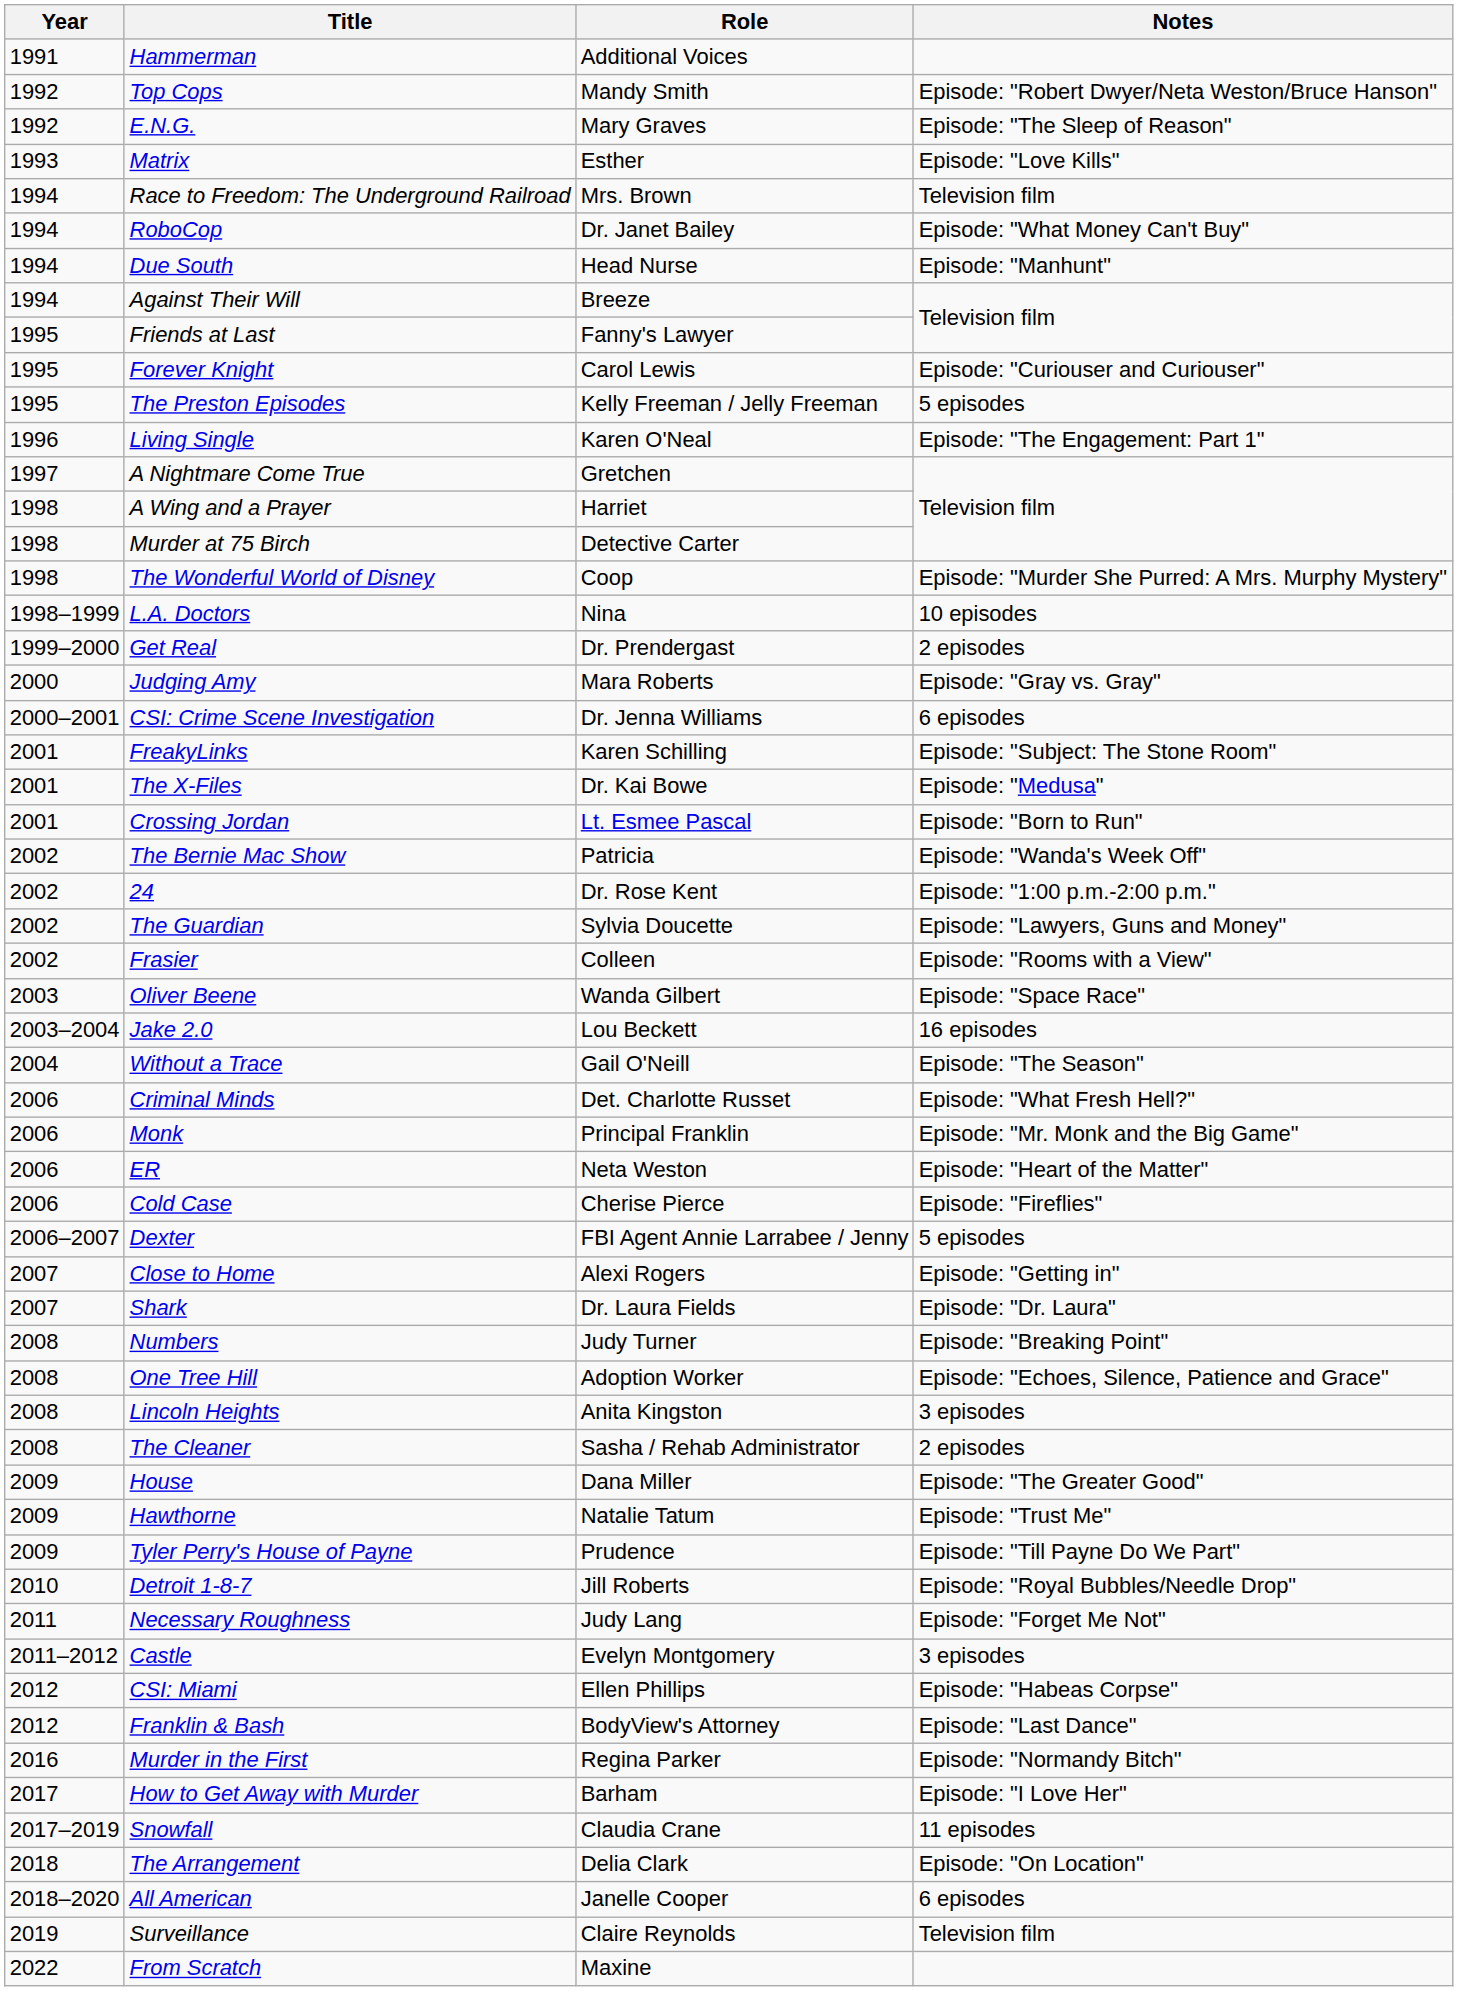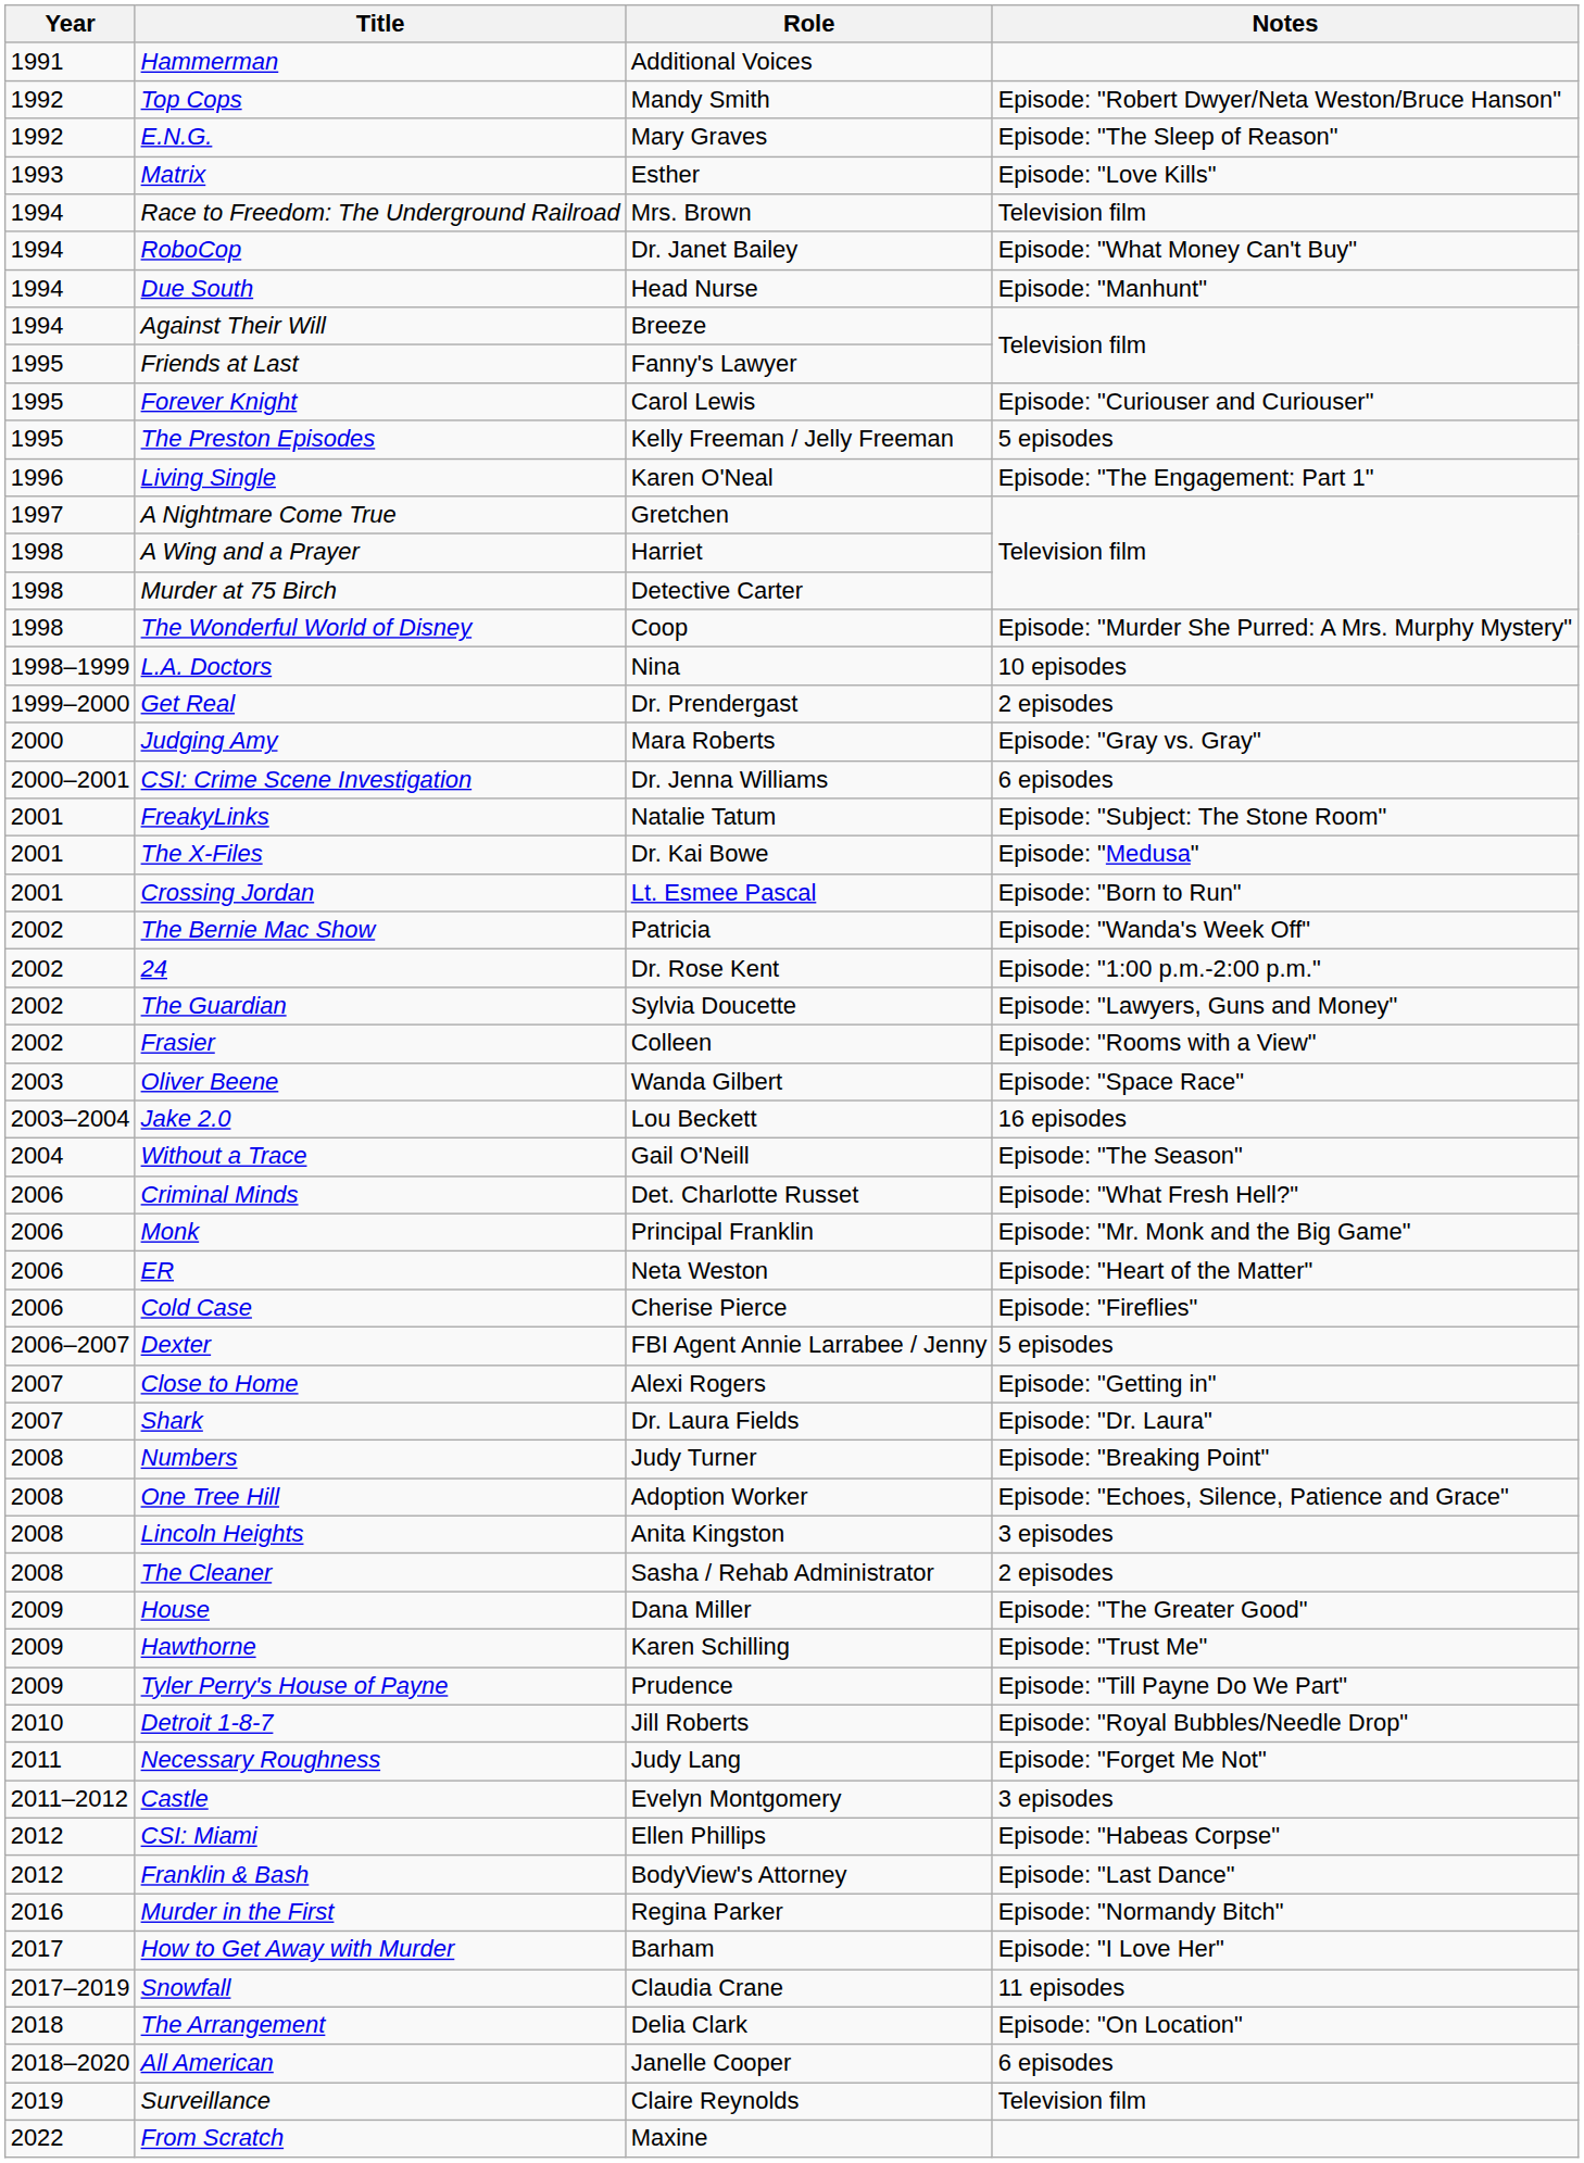 <table class="wikitable sortable">
 <tr>
 <th>Year</th>
 <th>Title</th>
 <th>Role</th>
 <th>Notes</th>
 </tr>
 <tr>
 <td>1991</td>
 <td><em><a href='#'>Hammerman</a></em></td>
 <td>Additional Voices</td>
 <td></td>
 </tr>
 <tr>
 <td>1992</td>
 <td><em><a href='#'>Top Cops</a></em></td>
 <td>Mandy Smith</td>
 <td>Episode: "Robert Dwyer/Neta Weston/Bruce Hanson"</td>
 </tr>
 <tr>
 <td>1992</td>
 <td><em><a href='#'>E.N.G.</a></em></td>
 <td>Mary Graves</td>
 <td>Episode: "The Sleep of Reason"</td>
 </tr>
 <tr>
 <td>1993</td>
 <td><a href='#'><em>Matrix</em></a></td>
 <td>Esther</td>
 <td>Episode: "Love Kills"</td>
 </tr>
 <tr>
 <td>1994</td>
 <td><em>Race to Freedom: The Underground Railroad</em></td>
 <td>Mrs. Brown</td>
 <td>Television film</td>
 </tr>
 <tr>
 <td>1994</td>
 <td><a href='#'><em>RoboCop</em></a></td>
 <td>Dr. Janet Bailey</td>
 <td>Episode: "What Money Can't Buy"</td>
 </tr>
 <tr>
 <td>1994</td>
 <td><em><a href='#'>Due South</a></em></td>
 <td>Head Nurse</td>
 <td>Episode: "Manhunt"</td>
 </tr>
 <tr>
 <td>1994</td>
 <td><em>Against Their Will</em></td>
 <td>Breeze</td>
 <td rowspan="2">Television film</td>
 </tr>
 <tr>
 <td>1995</td>
 <td><em>Friends at Last</em></td>
 <td>Fanny's Lawyer</td>
 </tr>
 <tr>
 <td>1995</td>
 <td><em><a href='#'>Forever Knight</a></em></td>
 <td>Carol Lewis</td>
 <td>Episode: "Curiouser and Curiouser"</td>
 </tr>
 <tr>
 <td>1995</td>
 <td><em><a href='#'>The Preston Episodes</a></em></td>
 <td>Kelly Freeman / Jelly Freeman</td>
 <td>5 episodes</td>
 </tr>
 <tr>
 <td>1996</td>
 <td><em><a href='#'>Living Single</a></em></td>
 <td>Karen O'Neal</td>
 <td>Episode: "The Engagement: Part 1"</td>
 </tr>
 <tr>
 <td>1997</td>
 <td><em>A Nightmare Come True</em></td>
 <td>Gretchen</td>
 <td rowspan="3">Television film</td>
 </tr>
 <tr>
 <td>1998</td>
 <td><em>A Wing and a Prayer</em></td>
 <td>Harriet</td>
 </tr>
 <tr>
 <td>1998</td>
 <td><em>Murder at 75 Birch</em></td>
 <td>Detective Carter</td>
 </tr>
 <tr>
 <td>1998</td>
 <td><em><a href='#'>The Wonderful World of Disney</a></em></td>
 <td>Coop</td>
 <td>Episode: "Murder She Purred: A Mrs. Murphy Mystery"</td>
 </tr>
 <tr>
 <td>1998–1999</td>
 <td><em><a href='#'>L.A. Doctors</a></em></td>
 <td>Nina</td>
 <td>10 episodes</td>
 </tr>
 <tr>
 <td>1999–2000</td>
 <td><a href='#'><em>Get Real</em></a></td>
 <td>Dr. Prendergast</td>
 <td>2 episodes</td>
 </tr>
 <tr>
 <td>2000</td>
 <td><em><a href='#'>Judging Amy</a></em></td>
 <td>Mara Roberts</td>
 <td>Episode: "Gray vs. Gray"</td>
 </tr>
 <tr>
 <td>2000–2001</td>
 <td><em><a href='#'>CSI: Crime Scene Investigation</a></em></td>
 <td>Dr. Jenna Williams</td>
 <td>6 episodes</td>
 </tr>
 <tr>
 <td>2001</td>
 <td><em><a href='#'>FreakyLinks</a></em></td>
-<td>Karen Schilling</td>
+<td>Natalie Tatum</td>
 <td>Episode: "Subject: The Stone Room"</td>
 </tr>
 <tr>
 <td>2001</td>
 <td><em><a href='#'>The X-Files</a></em></td>
 <td>Dr. Kai Bowe</td>
 <td>Episode: "<a href='#'>Medusa</a>"</td>
 </tr>
 <tr>
 <td>2001</td>
 <td><em><a href='#'>Crossing Jordan</a></em></td>
 <td><a href='#'>Lt. Esmee Pascal</a></td>
 <td>Episode: "Born to Run"</td>
 </tr>
 <tr>
 <td>2002</td>
 <td><em><a href='#'>The Bernie Mac Show</a></em></td>
 <td>Patricia</td>
 <td>Episode: "Wanda's Week Off"</td>
 </tr>
 <tr>
 <td>2002</td>
 <td><a href='#'><em>24</em></a></td>
 <td>Dr. Rose Kent</td>
 <td>Episode: "1:00 p.m.-2:00 p.m."</td>
 </tr>
 <tr>
 <td>2002</td>
 <td><a href='#'><em>The Guardian</em></a></td>
 <td>Sylvia Doucette</td>
 <td>Episode: "Lawyers, Guns and Money"</td>
 </tr>
 <tr>
 <td>2002</td>
 <td><em><a href='#'>Frasier</a></em></td>
 <td>Colleen</td>
 <td>Episode: "Rooms with a View"</td>
 </tr>
 <tr>
 <td>2003</td>
 <td><em><a href='#'>Oliver Beene</a></em></td>
 <td>Wanda Gilbert</td>
 <td>Episode: "Space Race"</td>
 </tr>
 <tr>
 <td>2003–2004</td>
 <td><em><a href='#'>Jake 2.0</a></em></td>
 <td>Lou Beckett</td>
 <td>16 episodes</td>
 </tr>
 <tr>
 <td>2004</td>
 <td><em><a href='#'>Without a Trace</a></em></td>
 <td>Gail O'Neill</td>
 <td>Episode: "The Season"</td>
 </tr>
 <tr>
 <td>2006</td>
 <td><em><a href='#'>Criminal Minds</a></em></td>
 <td>Det. Charlotte Russet</td>
 <td>Episode: "What Fresh Hell?"</td>
 </tr>
 <tr>
 <td>2006</td>
 <td><a href='#'><em>Monk</em></a></td>
 <td>Principal Franklin</td>
 <td>Episode: "Mr. Monk and the Big Game"</td>
 </tr>
 <tr>
 <td>2006</td>
 <td><a href='#'><em>ER</em></a></td>
 <td>Neta Weston</td>
 <td>Episode: "Heart of the Matter"</td>
 </tr>
 <tr>
 <td>2006</td>
 <td><em><a href='#'>Cold Case</a></em></td>
 <td>Cherise Pierce</td>
 <td>Episode: "Fireflies"</td>
 </tr>
 <tr>
 <td>2006–2007</td>
 <td><a href='#'><em>Dexter</em></a></td>
 <td>FBI Agent Annie Larrabee / Jenny</td>
 <td>5 episodes</td>
 </tr>
 <tr>
 <td>2007</td>
 <td><a href='#'><em>Close to Home</em></a></td>
 <td>Alexi Rogers</td>
 <td>Episode: "Getting in"</td>
 </tr>
 <tr>
 <td>2007</td>
 <td><a href='#'><em>Shark</em></a></td>
 <td>Dr. Laura Fields</td>
 <td>Episode: "Dr. Laura"</td>
 </tr>
 <tr>
 <td>2008</td>
 <td><a href='#'><em>Numbers</em></a></td>
 <td>Judy Turner</td>
 <td>Episode: "Breaking Point"</td>
 </tr>
 <tr>
 <td>2008</td>
 <td><a href='#'><em>One Tree Hill</em></a></td>
 <td>Adoption Worker</td>
 <td>Episode: "Echoes, Silence, Patience and Grace"</td>
 </tr>
 <tr>
 <td>2008</td>
 <td><a href='#'><em>Lincoln Heights</em></a></td>
 <td>Anita Kingston</td>
 <td>3 episodes</td>
 </tr>
 <tr>
 <td>2008</td>
 <td><a href='#'><em>The Cleaner</em></a></td>
 <td>Sasha / Rehab Administrator</td>
 <td>2 episodes</td>
 </tr>
 <tr>
 <td>2009</td>
 <td><a href='#'><em>House</em></a></td>
 <td>Dana Miller</td>
 <td>Episode: "The Greater Good"</td>
 </tr>
 <tr>
 <td>2009</td>
 <td><a href='#'><em>Hawthorne</em></a></td>
-<td>Natalie Tatum</td>
+<td>Karen Schilling</td>
 <td>Episode: "Trust Me"</td>
 </tr>
 <tr>
 <td>2009</td>
 <td><em><a href='#'>Tyler Perry's House of Payne</a></em></td>
 <td>Prudence</td>
 <td>Episode: "Till Payne Do We Part"</td>
 </tr>
 <tr>
 <td>2010</td>
 <td><em><a href='#'>Detroit 1-8-7</a></em></td>
 <td>Jill Roberts</td>
 <td>Episode: "Royal Bubbles/Needle Drop"</td>
 </tr>
 <tr>
 <td>2011</td>
 <td><a href='#'><em>Necessary Roughness</em></a></td>
 <td>Judy Lang</td>
 <td>Episode: "Forget Me Not"</td>
 </tr>
 <tr>
 <td>2011–2012</td>
 <td><a href='#'><em>Castle</em></a></td>
 <td>Evelyn Montgomery</td>
 <td>3 episodes</td>
 </tr>
 <tr>
 <td>2012</td>
 <td><em><a href='#'>CSI: Miami</a></em></td>
 <td>Ellen Phillips</td>
 <td>Episode: "Habeas Corpse"</td>
 </tr>
 <tr>
 <td>2012</td>
 <td><em><a href='#'>Franklin & Bash</a></em></td>
 <td>BodyView's Attorney</td>
 <td>Episode: "Last Dance"</td>
 </tr>
 <tr>
 <td>2016</td>
 <td><a href='#'><em>Murder in the First</em></a></td>
 <td>Regina Parker</td>
 <td>Episode: "Normandy Bitch"</td>
 </tr>
 <tr>
 <td>2017</td>
 <td><em><a href='#'>How to Get Away with Murder</a></em></td>
 <td>Barham</td>
 <td>Episode: "I Love Her"</td>
 </tr>
 <tr>
 <td>2017–2019</td>
 <td><a href='#'><em>Snowfall</em></a></td>
 <td>Claudia Crane</td>
 <td>11 episodes</td>
 </tr>
 <tr>
 <td>2018</td>
 <td><a href='#'><em>The Arrangement</em></a></td>
 <td>Delia Clark</td>
 <td>Episode: "On Location"</td>
 </tr>
 <tr>
 <td>2018–2020</td>
 <td><a href='#'><em>All American</em></a></td>
 <td>Janelle Cooper</td>
 <td>6 episodes</td>
 </tr>
 <tr>
 <td>2019</td>
 <td><em>Surveillance</em></td>
 <td>Claire Reynolds</td>
 <td>Television film</td>
 </tr>
 <tr>
 <td>2022</td>
 <td><a href='#'><em>From Scratch</em></a></td>
 <td>Maxine</td>
 <td></td>
 </tr>
 </table>
